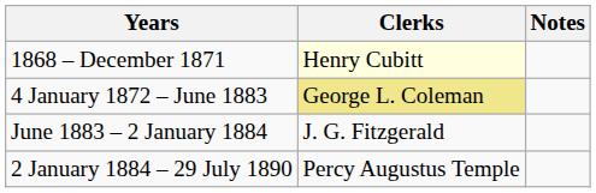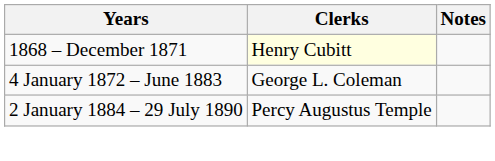 <table class="wikitable">
 <tr>
 <th>Years</th>
 <th>Clerks</th>
 <th>Notes</th>
 </tr>
 <tr>
 <td>1868 – December 1871</td>
 <td style="background: lightyellow;">Henry Cubitt</td>
 <td></td>
 </tr>
 <tr>
 <td>4 January 1872 – June 1883</td>
-<td style="background: khaki;">George L. Coleman</td>
-<td></td>
-</tr>
-<tr>
-<td>June 1883 – 2 January 1884</td>
-<td>J. G. Fitzgerald</td>
+<td>George L. Coleman</td>
 <td></td>
 </tr>
 <tr>
 <td>2 January 1884 – 29 July 1890</td>
 <td>Percy Augustus Temple</td>
 <td></td>
 </tr>
 </table>
